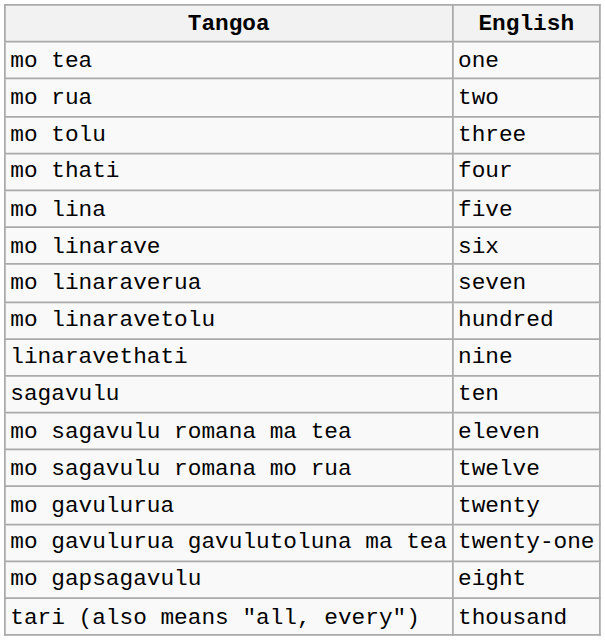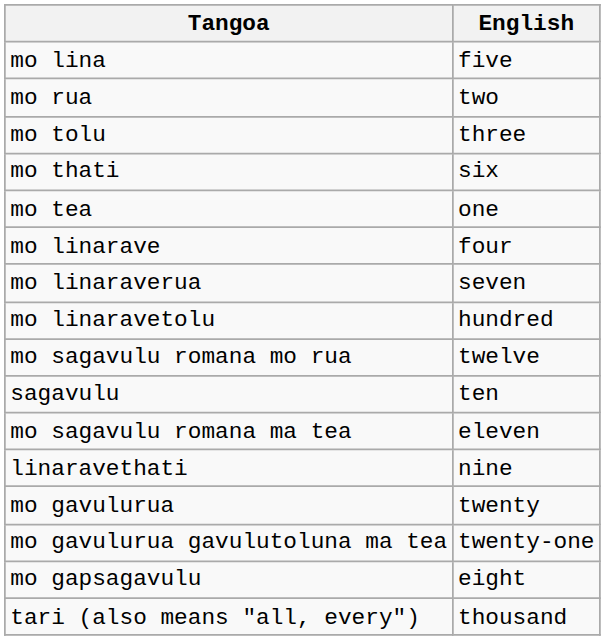 <table class="wikitable">
 <tr>
 <th>Tangoa</th>
 <th>English</th>
 </tr>
 <tr>
-<td>mo tea</td>
-<td>one</td>
+<td>mo lina</td>
+<td>five</td>
 </tr>
 <tr>
 <td>mo rua</td>
 <td>two</td>
 </tr>
 <tr>
 <td>mo tolu</td>
 <td>three</td>
 </tr>
 <tr>
 <td>mo thati</td>
-<td>four</td>
+<td>six</td>
 </tr>
 <tr>
-<td>mo lina</td>
-<td>five</td>
+<td>mo tea</td>
+<td>one</td>
 </tr>
 <tr>
 <td>mo linarave</td>
-<td>six</td>
+<td>four</td>
 </tr>
 <tr>
 <td>mo linaraverua</td>
 <td>seven</td>
 </tr>
 <tr>
 <td>mo linaravetolu</td>
 <td>hundred</td>
 </tr>
 <tr>
-<td>linaravethati</td>
-<td>nine</td>
+<td>mo sagavulu romana mo rua</td>
+<td>twelve</td>
 </tr>
 <tr>
 <td>sagavulu</td>
 <td>ten</td>
 </tr>
 <tr>
 <td>mo sagavulu romana ma tea</td>
 <td>eleven</td>
 </tr>
 <tr>
-<td>mo sagavulu romana mo rua</td>
-<td>twelve</td>
+<td>linaravethati</td>
+<td>nine</td>
 </tr>
 <tr>
 <td>mo gavulurua</td>
 <td>twenty</td>
 </tr>
 <tr>
 <td>mo gavulurua gavulutoluna ma tea</td>
 <td>twenty-one</td>
 </tr>
 <tr>
 <td>mo gapsagavulu</td>
 <td>eight</td>
 </tr>
 <tr>
 <td>tari (also means "all, every")</td>
 <td>thousand</td>
 </tr>
 </table>
